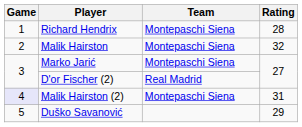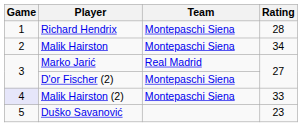 <table class="wikitable sortable" style="text-align: center;">
 <tr>
 <th align="center">Game</th>
 <th align="center" width=150>Player</th>
 <th align="center" width=170>Team</th>
 <th align="center">Rating</th>
 </tr>
 <tr>
 <td>1</td>
 <td align="left"> <a href='#'>Richard Hendrix</a></td>
 <td align="left"> <a href='#'>Montepaschi Siena</a></td>
 <td>28</td>
 </tr>
 <tr>
 <td>2</td>
 <td align="left"> <a href='#'>Malik Hairston</a></td>
 <td align="left"> <a href='#'>Montepaschi Siena</a></td>
-<td>32</td>
+<td>34</td>
 </tr>
 <tr>
 <td rowspan=2>3</td>
 <td align="left"> <a href='#'>Marko Jarić</a></td>
-<td align="left"> <a href='#'>Montepaschi Siena</a></td>
+<td align="left"> <a href='#'>Real Madrid</a></td>
 <td rowspan=2>27</td>
 </tr>
 <tr>
 <td align="left"> <a href='#'>D'or Fischer</a> (2)</td>
-<td align="left"> <a href='#'>Real Madrid</a></td>
+<td align="left"> <a href='#'>Montepaschi Siena</a></td>
 </tr>
 <tr>
 <td style="background: lavender;">4</td>
 <td align="left"> <a href='#'>Malik Hairston</a> (2)</td>
 <td align="left"> <a href='#'>Montepaschi Siena</a></td>
-<td>31</td>
+<td>33</td>
 </tr>
 <tr>
 <td>5</td>
 <td align="left"> <a href='#'>Duško Savanović</a></td>
 <td align="left"></td>
-<td>29</td>
+<td>23</td>
 </tr>
 </table>
